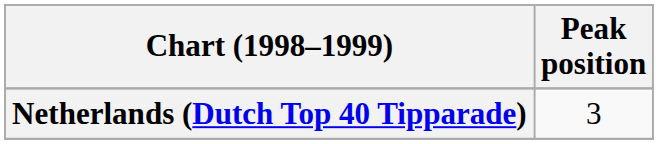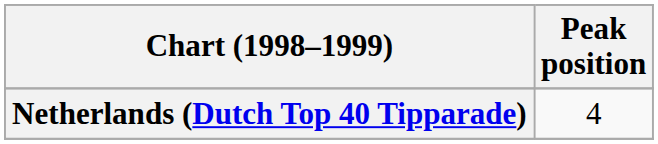 <table class="wikitable sortable plainrowheaders" style="text-align:center">
 <tr>
 <th scope="col">Chart (1998–1999)</th>
 <th scope="col">Peak<br>position</th>
 </tr>
 <tr>
 </tr>
 <tr>
 </tr>
 <tr>
 </tr>
 <tr>
 </tr>
 <tr>
 <th scope="row">Netherlands (<a href='#'>Dutch Top 40 Tipparade</a>)</th>
-<td>3</td>
+<td>4</td>
 </tr>
 <tr>
 </tr>
 <tr>
 </tr>
 <tr>
 </tr>
 <tr>
 </tr>
 <tr>
 </tr>
 <tr>
 </tr>
 <tr>
 </tr>
 <tr>
 </tr>
 <tr>
 </tr>
 <tr>
 </tr>
 </table>
